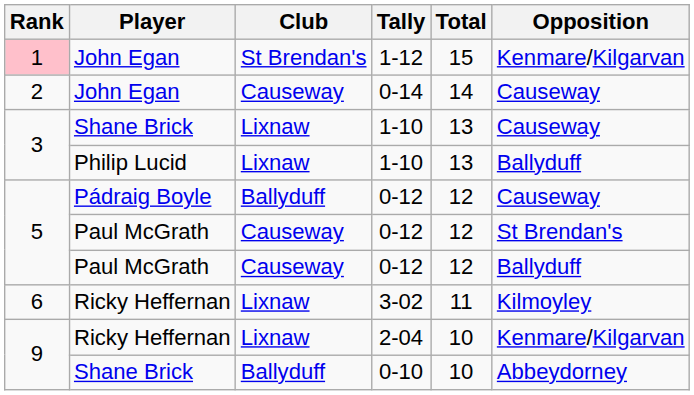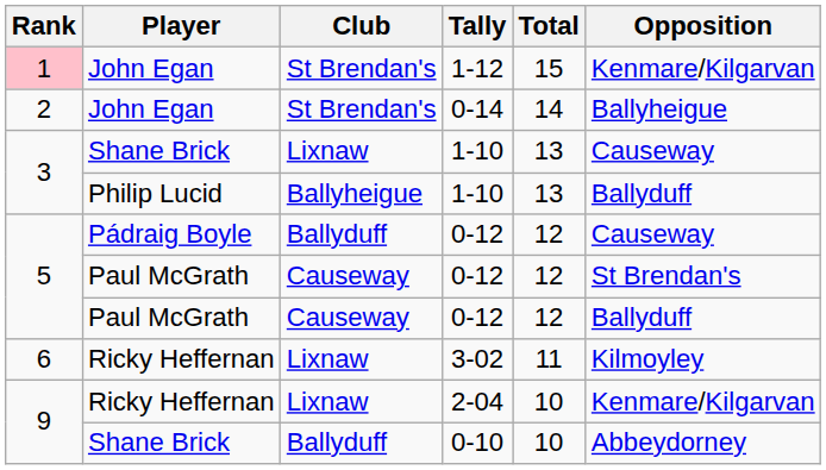 <table class="wikitable">
 <tr>
 <th>Rank</th>
 <th>Player</th>
 <th>Club</th>
 <th>Tally</th>
 <th>Total</th>
 <th>Opposition</th>
 </tr>
 <tr>
 <td rowspan="1" style="background: pink; text-align:center;">1</td>
 <td><a href='#'>John Egan</a></td>
 <td><a href='#'>St Brendan's</a></td>
 <td align=center>1-12</td>
 <td align=center>15</td>
 <td><a href='#'>Kenmare</a>/<a href='#'>Kilgarvan</a></td>
 </tr>
 <tr>
 <td rowspan="1" style="text-align:center;">2</td>
 <td><a href='#'>John Egan</a></td>
-<td><a href='#'>Causeway</a></td>
+<td><a href='#'>St Brendan's</a></td>
 <td align=center>0-14</td>
 <td align=center>14</td>
-<td><a href='#'>Causeway</a></td>
+<td><a href='#'>Ballyheigue</a></td>
 </tr>
 <tr>
 <td rowspan="2" style="text-align:center;">3</td>
 <td><a href='#'>Shane Brick</a></td>
 <td><a href='#'>Lixnaw</a></td>
 <td align=center>1-10</td>
 <td align=center>13</td>
 <td><a href='#'>Causeway</a></td>
 </tr>
 <tr>
 <td>Philip Lucid</td>
-<td><a href='#'>Lixnaw</a></td>
+<td><a href='#'>Ballyheigue</a></td>
 <td align=center>1-10</td>
 <td align=center>13</td>
 <td><a href='#'>Ballyduff</a></td>
 </tr>
 <tr>
 <td rowspan="3" style="text-align:center;">5</td>
 <td><a href='#'>Pádraig Boyle</a></td>
 <td><a href='#'>Ballyduff</a></td>
 <td align=center>0-12</td>
 <td align=center>12</td>
 <td><a href='#'>Causeway</a></td>
 </tr>
 <tr>
 <td>Paul McGrath</td>
 <td><a href='#'>Causeway</a></td>
 <td align=center>0-12</td>
 <td align=center>12</td>
 <td><a href='#'>St Brendan's</a></td>
 </tr>
 <tr>
 <td>Paul McGrath</td>
 <td><a href='#'>Causeway</a></td>
 <td align=center>0-12</td>
 <td align=center>12</td>
 <td><a href='#'>Ballyduff</a></td>
 </tr>
 <tr>
 <td rowspan="1" style="text-align:center;">6</td>
 <td>Ricky Heffernan</td>
 <td><a href='#'>Lixnaw</a></td>
 <td align=center>3-02</td>
 <td align=center>11</td>
 <td><a href='#'>Kilmoyley</a></td>
 </tr>
 <tr>
 <td rowspan="2" style="text-align:center;">9</td>
 <td>Ricky Heffernan</td>
 <td><a href='#'>Lixnaw</a></td>
 <td align=center>2-04</td>
 <td align=center>10</td>
 <td><a href='#'>Kenmare</a>/<a href='#'>Kilgarvan</a></td>
 </tr>
 <tr>
 <td><a href='#'>Shane Brick</a></td>
 <td><a href='#'>Ballyduff</a></td>
 <td align=center>0-10</td>
 <td align=center>10</td>
 <td><a href='#'>Abbeydorney</a></td>
 </tr>
 </table>
